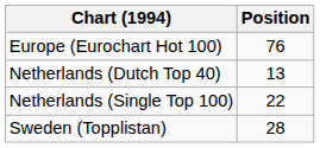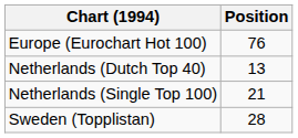 <table class="wikitable sortable">
 <tr>
 <th>Chart (1994)</th>
 <th>Position</th>
 </tr>
 <tr>
 <td>Europe (Eurochart Hot 100)</td>
 <td align="center">76</td>
 </tr>
 <tr>
 <td>Netherlands (Dutch Top 40)</td>
 <td align="center">13</td>
 </tr>
 <tr>
 <td>Netherlands (Single Top 100)</td>
-<td align="center">22</td>
+<td align="center">21</td>
 </tr>
 <tr>
 <td>Sweden (Topplistan)</td>
 <td align="center">28</td>
 </tr>
 </table>
